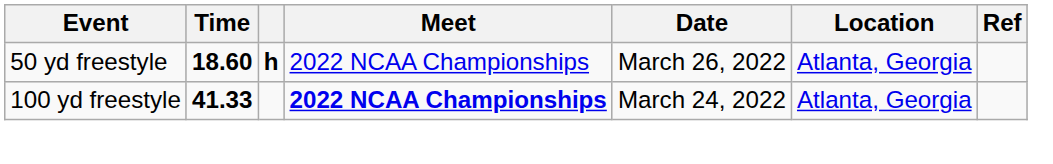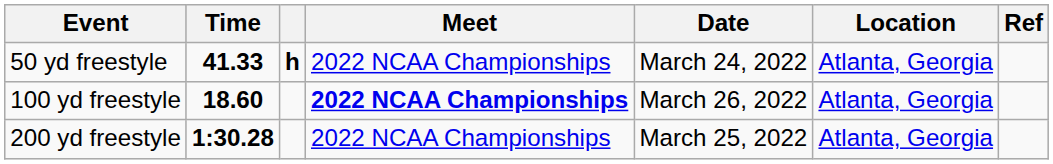 <table class="wikitable">
 <tr>
 <th>Event</th>
 <th>Time</th>
 <th></th>
 <th>Meet</th>
 <th>Date</th>
 <th>Location</th>
 <th>Ref</th>
 </tr>
 <tr>
 <td>50 yd freestyle</td>
-<td style="text-align:center;"><strong>18.60</strong></td>
+<td style="text-align:center;"><strong>41.33</strong></td>
 <td><strong>h</strong></td>
 <td><a href='#'>2022 NCAA Championships</a></td>
+<td>March 24, 2022</td>
+<td><a href='#'>Atlanta, Georgia</a></td>
+<td style="text-align:center;"></td>
+</tr>
+<tr>
+<td>100 yd freestyle</td>
+<td style="text-align:center;"><strong>18.60</strong></td>
+<td></td>
+<td><strong><a href='#'>2022 NCAA Championships</a></strong></td>
 <td>March 26, 2022</td>
 <td><a href='#'>Atlanta, Georgia</a></td>
 <td style="text-align:center;"></td>
 </tr>
 <tr>
-<td>100 yd freestyle</td>
-<td style="text-align:center;"><strong>41.33</strong></td>
+<td>200 yd freestyle</td>
+<td style="text-align:center;"><strong>1:30.28</strong></td>
 <td></td>
-<td><strong><a href='#'>2022 NCAA Championships</a></strong></td>
-<td>March 24, 2022</td>
+<td><a href='#'>2022 NCAA Championships</a></td>
+<td>March 25, 2022</td>
 <td><a href='#'>Atlanta, Georgia</a></td>
 <td style="text-align:center;"></td>
 </tr>
 </table>
